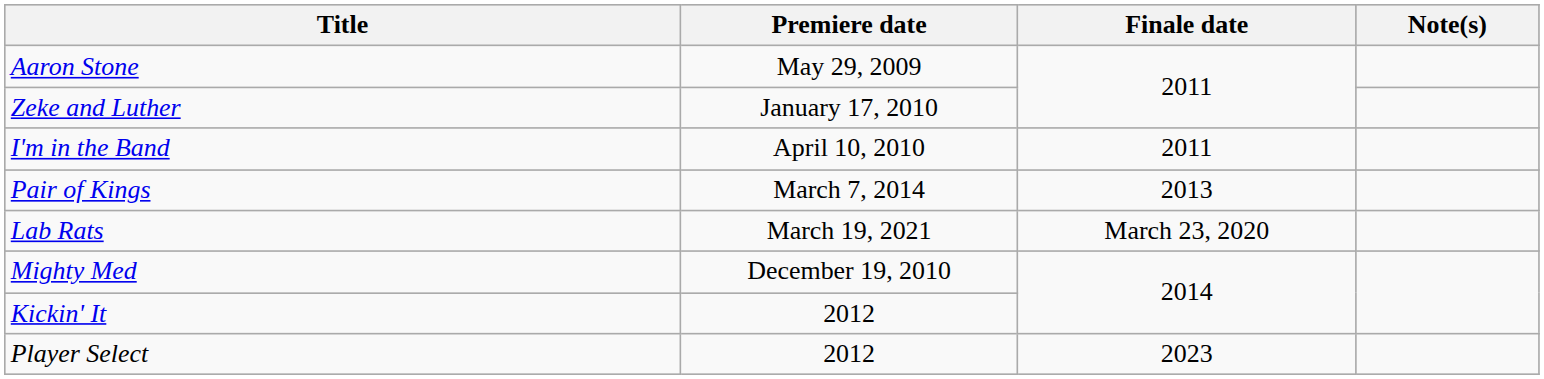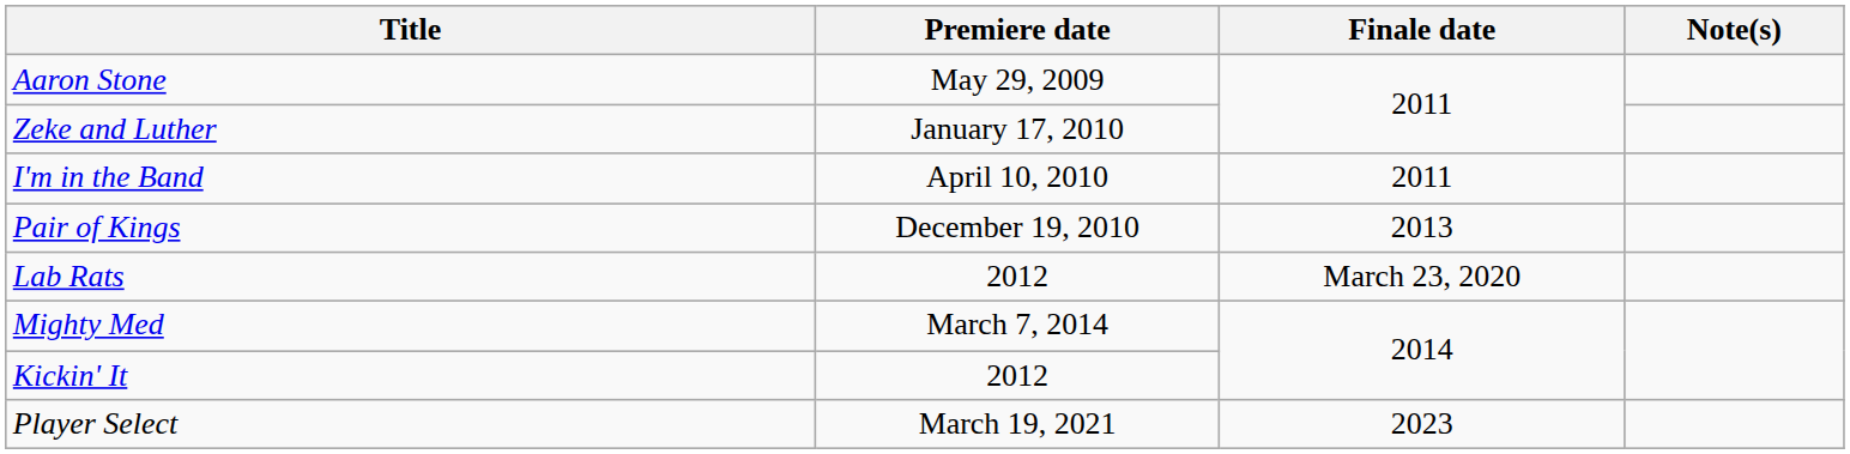 <table class="wikitable plainrowheaders sortable" style="width:75%;text-align:center;">
 <tr>
 <th scope="col" style="width:20%;">Title</th>
 <th scope="col" style="width:10%;">Premiere date</th>
 <th scope="col" style="width:10%;">Finale date</th>
 <th class="unsortable" style="width:5%;">Note(s)</th>
 </tr>
 <tr>
 <td style="text-align:left;" scope"row"><em><a href='#'>Aaron Stone</a></em></td>
 <td>May 29, 2009</td>
 <td rowspan="2">2011</td>
 <td></td>
 </tr>
 <tr>
 <td style="text-align:left;" scope"row"><em><a href='#'>Zeke and Luther</a></em></td>
 <td>January 17, 2010</td>
 <td></td>
 </tr>
 <tr>
 <td style="text-align:left;" scope"row"><em><a href='#'>I'm in the Band</a></em></td>
 <td>April 10, 2010</td>
 <td>2011</td>
 <td></td>
 </tr>
 <tr>
 <td style="text-align:left;" scope"row"><em><a href='#'>Pair of Kings</a></em></td>
-<td>March 7, 2014</td>
+<td>December 19, 2010</td>
 <td>2013</td>
 <td></td>
 </tr>
 <tr>
 <td style="text-align:left;" scope"row"><em><a href='#'>Lab Rats</a></em></td>
-<td>March 19, 2021</td>
+<td>2012</td>
 <td>March 23, 2020</td>
 <td></td>
 </tr>
 <tr>
 <td style="text-align:left;" scope"row"><em><a href='#'>Mighty Med</a></em></td>
-<td>December 19, 2010</td>
+<td>March 7, 2014</td>
 <td rowspan="2">2014</td>
 </tr>
 <tr>
 <td style="text-align:left;" scope"row"><em><a href='#'>Kickin' It</a></em></td>
 <td>2012</td>
 </tr>
 <tr>
 <td style="text-align:left;" scope"row"><em>Player Select</em></td>
-<td>2012</td>
+<td>March 19, 2021</td>
 <td>2023</td>
 <td></td>
 </tr>
 </table>
